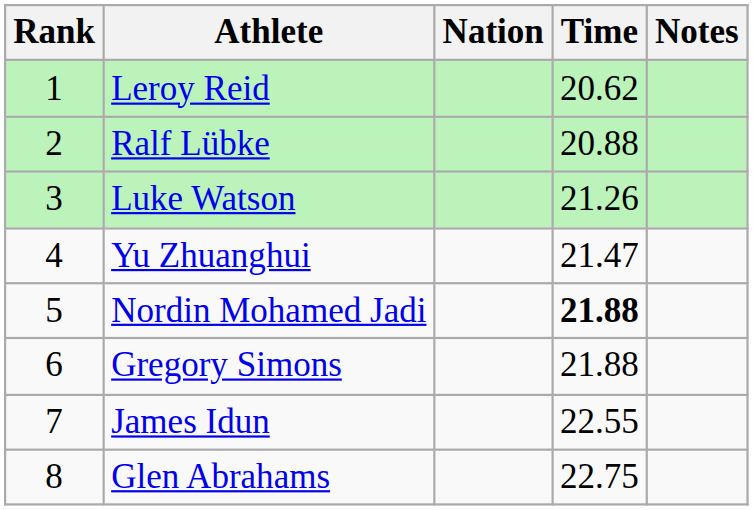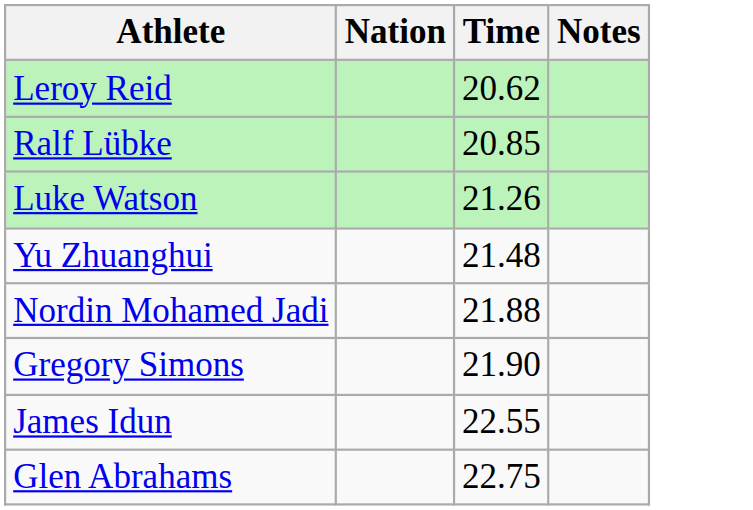 <table class="wikitable sortable" style="text-align:center">
 <tr>
-<th>Rank</th>
 <th>Athlete</th>
 <th>Nation</th>
 <th>Time</th>
 <th>Notes</th>
 </tr>
 <tr style="background:#bbf3bb;">
-<td>1</td>
 <td align=left><a href='#'>Leroy Reid</a></td>
 <td align=left></td>
 <td>20.62</td>
 <td></td>
 </tr>
 <tr style="background:#bbf3bb;">
-<td>2</td>
 <td align=left><a href='#'>Ralf Lübke</a></td>
 <td align=left></td>
-<td>20.88</td>
+<td>20.85</td>
 <td></td>
 </tr>
 <tr style="background:#bbf3bb;">
-<td>3</td>
 <td align=left><a href='#'>Luke Watson</a></td>
 <td align=left></td>
 <td>21.26</td>
 <td></td>
 </tr>
 <tr>
-<td>4</td>
 <td align=left><a href='#'>Yu Zhuanghui</a></td>
 <td align=left></td>
-<td>21.47</td>
+<td>21.48</td>
 <td></td>
 </tr>
 <tr>
-<td>5</td>
 <td align=left><a href='#'>Nordin Mohamed Jadi</a></td>
-<td align=left></td>
-<td><strong>21.88</strong></td>
-<td></td>
-</tr>
-<tr>
-<td>6</td>
-<td align=left><a href='#'>Gregory Simons</a></td>
 <td align=left></td>
 <td>21.88</td>
 <td></td>
 </tr>
 <tr>
-<td>7</td>
+<td align=left><a href='#'>Gregory Simons</a></td>
+<td align=left></td>
+<td>21.90</td>
+<td></td>
+</tr>
+<tr>
 <td align=left><a href='#'>James Idun</a></td>
 <td align=left></td>
 <td>22.55</td>
 <td></td>
 </tr>
 <tr>
-<td>8</td>
 <td align=left><a href='#'>Glen Abrahams</a></td>
 <td align=left></td>
 <td>22.75</td>
 <td></td>
 </tr>
 </table>
